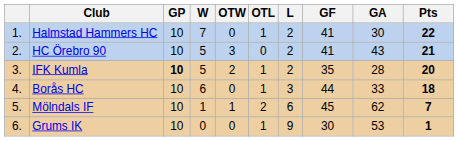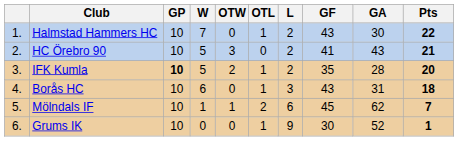 <table class="wikitable">
 <tr>
 <th width="30"></th>
 <th width="200">Club</th>
 <th width="30">GP</th>
 <th width="30">W</th>
 <th width="30">OTW</th>
 <th width="30">OTL</th>
 <th width="30">L</th>
 <th width="70">GF</th>
 <th width="70">GA</th>
 <th width="70">Pts</th>
 </tr>
 <tr bgcolor="#BCD2EE" align="center">
 <td>1.</td>
 <td align="left"><a href='#'>Halmstad Hammers HC</a></td>
 <td>10</td>
 <td>7</td>
 <td>0</td>
 <td>1</td>
 <td>2</td>
-<td>41</td>
+<td>43</td>
 <td>30</td>
 <td><strong>22</strong></td>
 </tr>
 <tr bgcolor="#BCD2EE" align="center">
 <td>2.</td>
 <td align="left"><a href='#'>HC Örebro 90</a></td>
 <td>10</td>
 <td>5</td>
 <td>3</td>
 <td>0</td>
 <td>2</td>
 <td>41</td>
 <td>43</td>
 <td><strong>21</strong></td>
 </tr>
 <tr bgcolor="#EECFA1" align="center">
 <td>3.</td>
 <td align="left"><a href='#'>IFK Kumla</a></td>
 <td><strong>10</strong></td>
 <td>5</td>
 <td>2</td>
 <td>1</td>
 <td>2</td>
 <td>35</td>
 <td>28</td>
 <td><strong>20</strong></td>
 </tr>
 <tr bgcolor="#EECFA1" align="center">
 <td>4.</td>
 <td align="left"><a href='#'>Borås HC</a></td>
 <td>10</td>
 <td>6</td>
 <td>0</td>
 <td>1</td>
 <td>3</td>
-<td>44</td>
-<td>33</td>
+<td>43</td>
+<td>31</td>
 <td><strong>18</strong></td>
 </tr>
 <tr bgcolor="#EECFA1" align="center">
 <td>5.</td>
 <td align="left"><a href='#'>Mölndals IF</a></td>
 <td>10</td>
 <td>1</td>
 <td>1</td>
 <td>2</td>
 <td>6</td>
 <td>45</td>
 <td>62</td>
 <td><strong>7</strong></td>
 </tr>
 <tr bgcolor="#EECFA1" align="center">
 <td>6.</td>
 <td align="left"><a href='#'>Grums IK</a></td>
 <td>10</td>
 <td>0</td>
 <td>0</td>
 <td>1</td>
 <td>9</td>
 <td>30</td>
-<td>53</td>
+<td>52</td>
 <td><strong>1</strong></td>
 </tr>
 </table>
